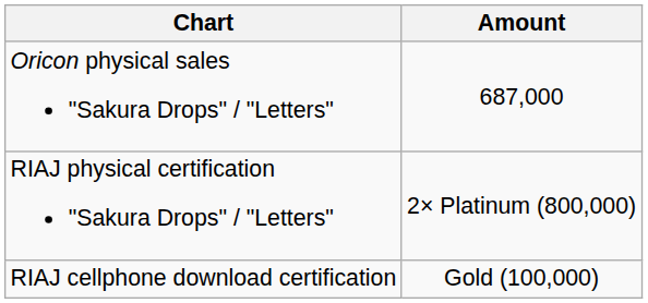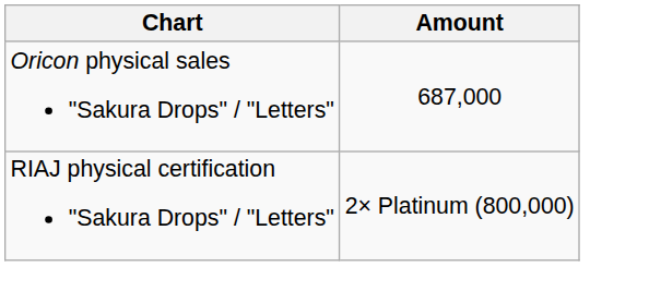 <table class="wikitable">
 <tr>
 <th>Chart</th>
 <th>Amount</th>
 </tr>
 <tr>
 <td><em>Oricon</em> physical sales<br><ul><li>"Sakura Drops" / "Letters"</li></ul></td>
 <td align="center">687,000</td>
 </tr>
 <tr>
 <td>RIAJ physical certification<br><ul><li>"Sakura Drops" / "Letters"</li></ul></td>
 <td align="center">2× Platinum (800,000)</td>
 </tr>
-<tr>
-<td>RIAJ cellphone download certification</td>
-<td align="center">Gold (100,000)</td>
-</tr>
 </table>
